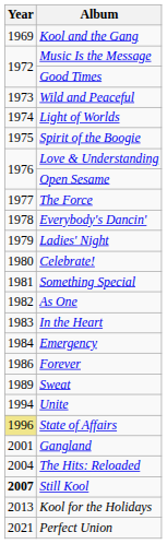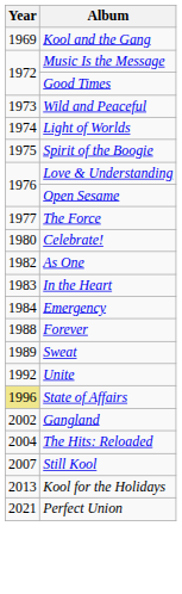 <table class="wikitable">
 <tr>
 <th>Year</th>
 <th>Album</th>
 </tr>
 <tr>
 <td>1969</td>
 <td><em><a href='#'>Kool and the Gang</a></em></td>
 </tr>
 <tr>
 <td rowspan="2">1972</td>
 <td><em><a href='#'>Music Is the Message</a></em></td>
 </tr>
 <tr>
 <td><em><a href='#'>Good Times</a></em></td>
 </tr>
 <tr>
 <td>1973</td>
 <td><em><a href='#'>Wild and Peaceful</a></em></td>
 </tr>
 <tr>
 <td>1974</td>
 <td><em><a href='#'>Light of Worlds</a></em></td>
 </tr>
 <tr>
 <td>1975</td>
 <td><em><a href='#'>Spirit of the Boogie</a></em></td>
 </tr>
 <tr>
 <td rowspan="2">1976</td>
 <td><em><a href='#'>Love & Understanding</a></em></td>
 </tr>
 <tr>
 <td><em><a href='#'>Open Sesame</a></em></td>
 </tr>
 <tr>
 <td>1977</td>
 <td><em><a href='#'>The Force</a></em></td>
 </tr>
 <tr>
-<td>1978</td>
-<td><em><a href='#'>Everybody's Dancin'</a></em></td>
-</tr>
-<tr>
-<td>1979</td>
-<td><em><a href='#'>Ladies' Night</a></em></td>
-</tr>
-<tr>
 <td>1980</td>
 <td><em><a href='#'>Celebrate!</a></em></td>
-</tr>
-<tr>
-<td>1981</td>
-<td><em><a href='#'>Something Special</a></em></td>
 </tr>
 <tr>
 <td>1982</td>
 <td><em><a href='#'>As One</a></em></td>
 </tr>
 <tr>
 <td>1983</td>
 <td><em><a href='#'>In the Heart</a></em></td>
 </tr>
 <tr>
 <td>1984</td>
 <td><em><a href='#'>Emergency</a></em></td>
 </tr>
 <tr>
-<td>1986</td>
+<td>1988</td>
 <td><em><a href='#'>Forever</a></em></td>
 </tr>
 <tr>
 <td>1989</td>
 <td><em><a href='#'>Sweat</a></em></td>
 </tr>
 <tr>
-<td>1994</td>
+<td>1992</td>
 <td><em><a href='#'>Unite</a></em></td>
 </tr>
 <tr>
 <td style="background: khaki;">1996</td>
 <td><em><a href='#'>State of Affairs</a></em></td>
 </tr>
 <tr>
-<td>2001</td>
+<td>2002</td>
 <td><em><a href='#'>Gangland</a></em></td>
 </tr>
 <tr>
 <td>2004</td>
 <td><em><a href='#'>The Hits: Reloaded</a></em></td>
 </tr>
 <tr>
-<td><strong>2007</strong></td>
+<td>2007</td>
 <td><em><a href='#'>Still Kool</a></em></td>
 </tr>
 <tr>
 <td>2013</td>
 <td><em>Kool for the Holidays</em></td>
 </tr>
 <tr>
 <td>2021</td>
 <td><em>Perfect Union</em></td>
 </tr>
 </table>
